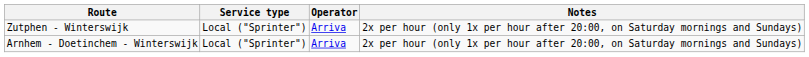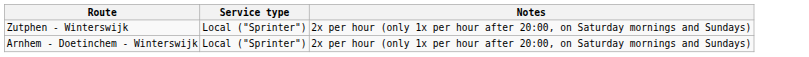 <table class="wikitable">
 <tr>
 <th>Route</th>
 <th>Service type</th>
-<th>Operator</th>
 <th>Notes</th>
 </tr>
 <tr>
 <td>Zutphen - Winterswijk</td>
 <td>Local ("Sprinter")</td>
-<td><a href='#'>Arriva</a></td>
 <td>2x per hour (only 1x per hour after 20:00, on Saturday mornings and Sundays)</td>
 </tr>
 <tr>
 <td>Arnhem - Doetinchem - Winterswijk</td>
 <td>Local ("Sprinter")</td>
-<td><a href='#'>Arriva</a></td>
 <td>2x per hour (only 1x per hour after 20:00, on Saturday mornings and Sundays)</td>
 </tr>
 </table>
